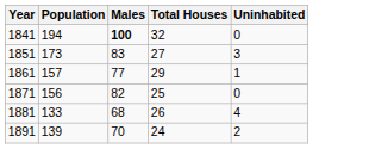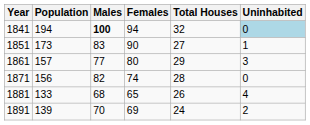 <table class="wikitable">
 <tr>
 <th>Year</th>
 <th>Population</th>
 <th>Males</th>
+<th>Females</th>
 <th>Total Houses</th>
 <th>Uninhabited</th>
 </tr>
 <tr>
 <td>1841</td>
 <td>194</td>
 <td><strong>100</strong></td>
+<td>94</td>
 <td>32</td>
-<td>0</td>
+<td style="background: lightblue;">0</td>
 </tr>
 <tr>
 <td>1851</td>
 <td>173</td>
 <td>83</td>
+<td>90</td>
 <td>27</td>
-<td>3</td>
+<td>1</td>
 </tr>
 <tr>
 <td>1861</td>
 <td>157</td>
 <td>77</td>
+<td>80</td>
 <td>29</td>
-<td>1</td>
+<td>3</td>
 </tr>
 <tr>
 <td>1871</td>
 <td>156</td>
 <td>82</td>
-<td>25</td>
+<td>74</td>
+<td>28</td>
 <td>0</td>
 </tr>
 <tr>
 <td>1881</td>
 <td>133</td>
 <td>68</td>
+<td>65</td>
 <td>26</td>
 <td>4</td>
 </tr>
 <tr>
 <td>1891</td>
 <td>139</td>
 <td>70</td>
+<td>69</td>
 <td>24</td>
 <td>2</td>
 </tr>
 </table>
